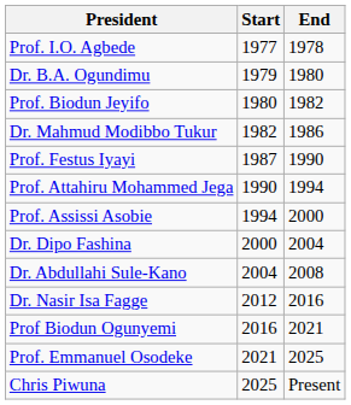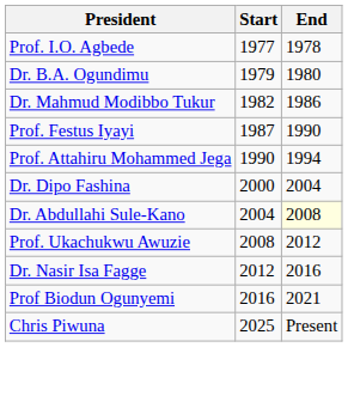 <table class="wikitable">
 <tr>
 <th>President</th>
 <th>Start</th>
 <th>End</th>
 </tr>
 <tr>
 <td><a href='#'>Prof. I.O. Agbede</a></td>
 <td>1977</td>
 <td>1978</td>
 </tr>
 <tr>
 <td><a href='#'>Dr. B.A. Ogundimu</a></td>
 <td>1979</td>
 <td>1980</td>
 </tr>
 <tr>
-<td><a href='#'>Prof. Biodun Jeyifo</a></td>
-<td>1980</td>
-<td>1982</td>
-</tr>
-<tr>
 <td><a href='#'>Dr. Mahmud Modibbo Tukur</a></td>
 <td>1982</td>
 <td>1986</td>
 </tr>
 <tr>
 <td><a href='#'>Prof. Festus Iyayi</a></td>
 <td>1987</td>
 <td>1990</td>
 </tr>
 <tr>
 <td><a href='#'>Prof. Attahiru Mohammed Jega</a></td>
 <td>1990</td>
 <td>1994</td>
 </tr>
 <tr>
-<td><a href='#'>Prof. Assissi Asobie</a></td>
-<td>1994</td>
-<td>2000</td>
-</tr>
-<tr>
 <td><a href='#'>Dr. Dipo Fashina</a></td>
 <td>2000</td>
 <td>2004</td>
 </tr>
 <tr>
 <td><a href='#'>Dr. Abdullahi Sule-Kano</a></td>
 <td>2004</td>
+<td style="background: lightyellow;">2008</td>
+</tr>
+<tr>
+<td><a href='#'>Prof. Ukachukwu Awuzie</a></td>
 <td>2008</td>
+<td>2012</td>
 </tr>
 <tr>
 <td><a href='#'>Dr. Nasir Isa Fagge</a></td>
 <td>2012</td>
 <td>2016</td>
 </tr>
 <tr>
 <td><a href='#'>Prof Biodun Ogunyemi</a></td>
 <td>2016</td>
 <td>2021</td>
 </tr>
 <tr>
-<td><a href='#'>Prof. Emmanuel Osodeke</a></td>
-<td>2021</td>
-<td>2025</td>
-</tr>
-<tr>
 <td><a href='#'>Chris Piwuna</a></td>
 <td>2025</td>
 <td>Present</td>
 </tr>
 </table>
